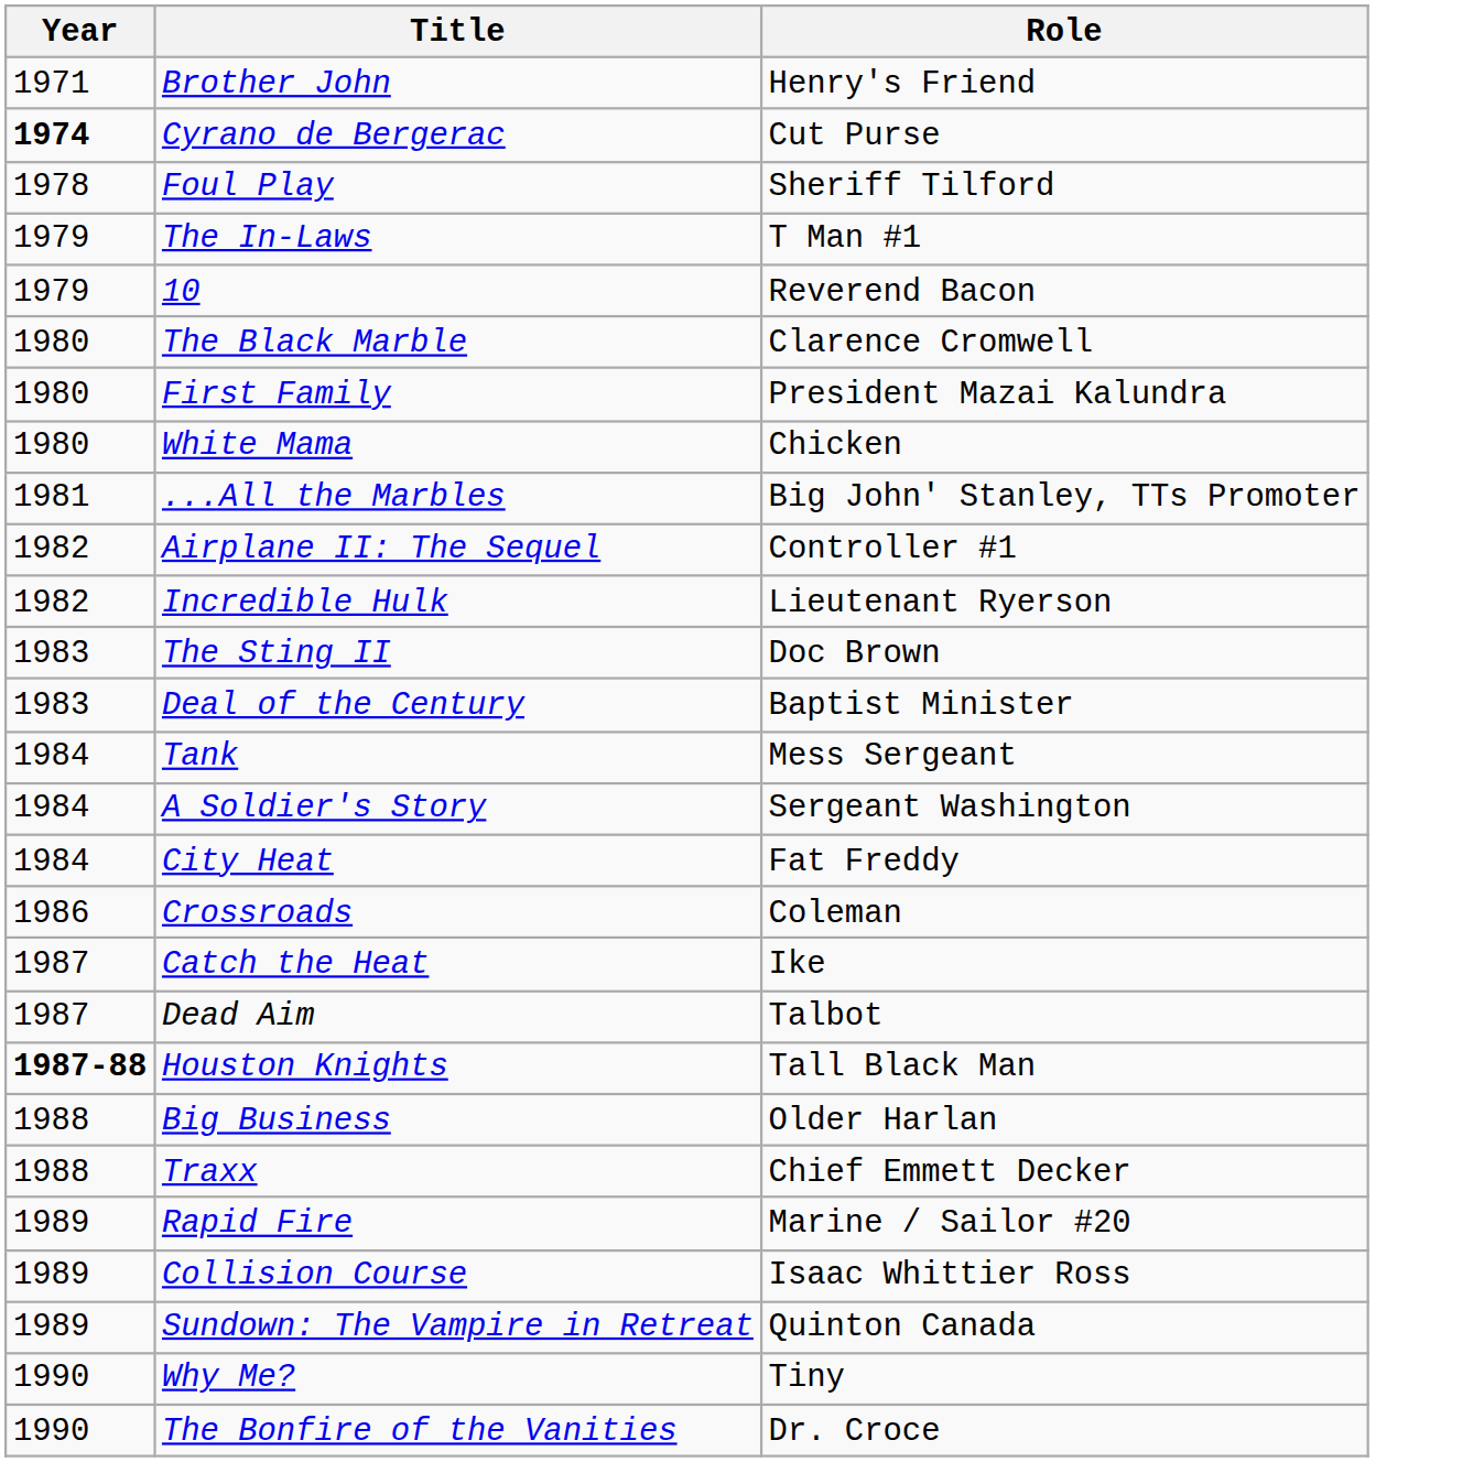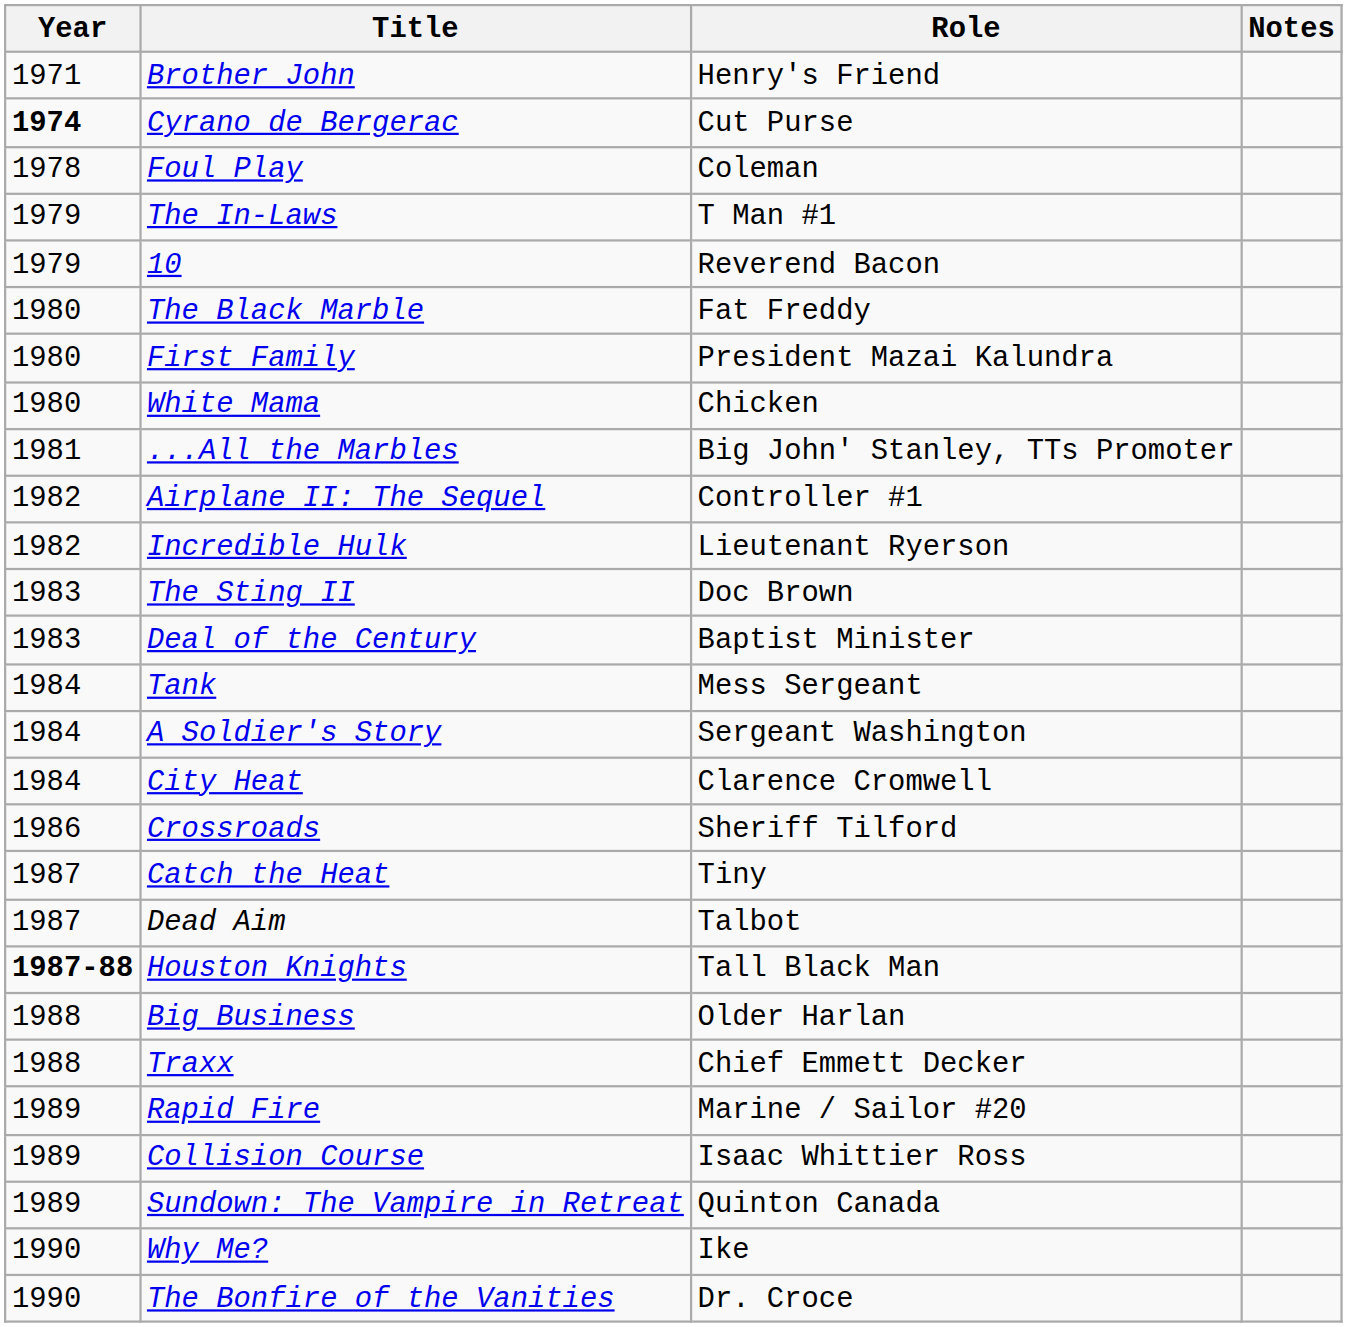 <table class="wikitable">
 <tr>
 <th>Year</th>
 <th>Title</th>
 <th>Role</th>
+<th>Notes</th>
 </tr>
 <tr>
 <td>1971</td>
 <td><em><a href='#'>Brother John</a></em></td>
 <td>Henry's Friend</td>
+<td></td>
 </tr>
 <tr>
 <td><strong>1974</strong></td>
 <td><em><a href='#'>Cyrano de Bergerac</a></em></td>
 <td>Cut Purse</td>
+<td></td>
 </tr>
 <tr>
 <td>1978</td>
 <td><em><a href='#'>Foul Play</a></em></td>
-<td>Sheriff Tilford</td>
+<td>Coleman</td>
+<td></td>
 </tr>
 <tr>
 <td>1979</td>
 <td><em><a href='#'>The In-Laws</a></em></td>
 <td>T Man #1</td>
+<td></td>
 </tr>
 <tr>
 <td>1979</td>
 <td><em><a href='#'>10</a></em></td>
 <td>Reverend Bacon</td>
+<td></td>
 </tr>
 <tr>
 <td>1980</td>
 <td><em><a href='#'>The Black Marble</a></em></td>
-<td>Clarence Cromwell</td>
+<td>Fat Freddy</td>
+<td></td>
 </tr>
 <tr>
 <td>1980</td>
 <td><em><a href='#'>First Family</a></em></td>
 <td>President Mazai Kalundra</td>
+<td></td>
 </tr>
 <tr>
 <td>1980</td>
 <td><em><a href='#'>White Mama</a></em></td>
 <td>Chicken</td>
+<td></td>
 </tr>
 <tr>
 <td>1981</td>
 <td><em><a href='#'>...All the Marbles</a></em></td>
 <td>Big John' Stanley, TTs Promoter</td>
+<td></td>
 </tr>
 <tr>
 <td>1982</td>
 <td><em><a href='#'>Airplane II: The Sequel</a></em></td>
 <td>Controller #1</td>
+<td></td>
 </tr>
 <tr>
 <td>1982</td>
 <td><em><a href='#'>Incredible Hulk</a></em></td>
 <td>Lieutenant Ryerson</td>
+<td></td>
 </tr>
 <tr>
 <td>1983</td>
 <td><em><a href='#'>The Sting II</a></em></td>
 <td>Doc Brown</td>
+<td></td>
 </tr>
 <tr>
 <td>1983</td>
 <td><em><a href='#'>Deal of the Century</a></em></td>
 <td>Baptist Minister</td>
+<td></td>
 </tr>
 <tr>
 <td>1984</td>
 <td><em><a href='#'>Tank</a></em></td>
 <td>Mess Sergeant</td>
+<td></td>
 </tr>
 <tr>
 <td>1984</td>
 <td><em><a href='#'>A Soldier's Story</a></em></td>
 <td>Sergeant Washington</td>
+<td></td>
 </tr>
 <tr>
 <td>1984</td>
 <td><em><a href='#'>City Heat</a></em></td>
-<td>Fat Freddy</td>
+<td>Clarence Cromwell</td>
+<td></td>
 </tr>
 <tr>
 <td>1986</td>
 <td><em><a href='#'>Crossroads</a></em></td>
-<td>Coleman</td>
+<td>Sheriff Tilford</td>
+<td></td>
 </tr>
 <tr>
 <td>1987</td>
 <td><em><a href='#'>Catch the Heat</a></em></td>
-<td>Ike</td>
+<td>Tiny</td>
+<td></td>
 </tr>
 <tr>
 <td>1987</td>
 <td><em>Dead Aim</em></td>
 <td>Talbot</td>
+<td></td>
 </tr>
 <tr>
 <td><strong>1987-88</strong></td>
 <td><em><a href='#'>Houston Knights</a></em></td>
 <td>Tall Black Man</td>
+<td></td>
 </tr>
 <tr>
 <td>1988</td>
 <td><em><a href='#'>Big Business</a></em></td>
 <td>Older Harlan</td>
+<td></td>
 </tr>
 <tr>
 <td>1988</td>
 <td><em><a href='#'>Traxx</a></em></td>
 <td>Chief Emmett Decker</td>
+<td></td>
 </tr>
 <tr>
 <td>1989</td>
 <td><em><a href='#'>Rapid Fire</a></em></td>
 <td>Marine / Sailor #20</td>
+<td></td>
 </tr>
 <tr>
 <td>1989</td>
 <td><em><a href='#'>Collision Course</a></em></td>
 <td>Isaac Whittier Ross</td>
+<td></td>
 </tr>
 <tr>
 <td>1989</td>
 <td><em><a href='#'>Sundown: The Vampire in Retreat</a></em></td>
 <td>Quinton Canada</td>
+<td></td>
 </tr>
 <tr>
 <td>1990</td>
 <td><em><a href='#'>Why Me?</a></em></td>
-<td>Tiny</td>
+<td>Ike</td>
+<td></td>
 </tr>
 <tr>
 <td>1990</td>
 <td><em><a href='#'>The Bonfire of the Vanities</a></em></td>
 <td>Dr. Croce</td>
+<td></td>
 </tr>
 </table>
